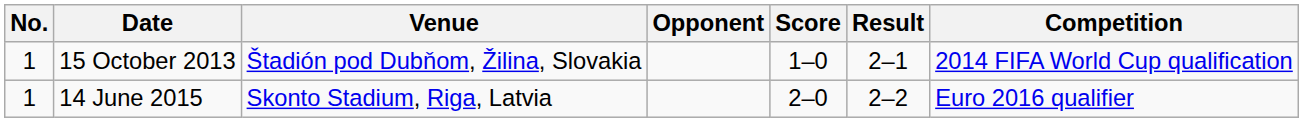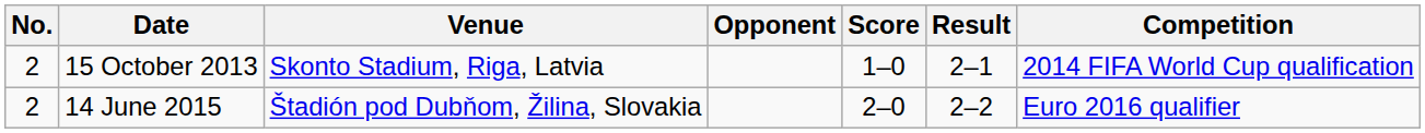 <table class="wikitable sortable">
 <tr>
 <th scope="col">No.</th>
 <th scope="col">Date</th>
 <th scope="col">Venue</th>
 <th scope="col">Opponent</th>
 <th scope="col">Score</th>
 <th scope="col">Result</th>
 <th scope="col">Competition</th>
 </tr>
 <tr>
-<td align="center">1</td>
+<td align="center">2</td>
 <td>15 October 2013</td>
-<td><a href='#'>Štadión pod Dubňom</a>, <a href='#'>Žilina</a>, Slovakia</td>
+<td><a href='#'>Skonto Stadium</a>, <a href='#'>Riga</a>, Latvia</td>
 <td></td>
 <td align="center">1–0</td>
 <td align="center">2–1</td>
 <td><a href='#'>2014 FIFA World Cup qualification</a></td>
 </tr>
 <tr>
-<td align="center">1</td>
+<td align="center">2</td>
 <td>14 June 2015</td>
-<td><a href='#'>Skonto Stadium</a>, <a href='#'>Riga</a>, Latvia</td>
+<td><a href='#'>Štadión pod Dubňom</a>, <a href='#'>Žilina</a>, Slovakia</td>
 <td></td>
 <td align="center">2–0</td>
 <td align="center">2–2</td>
 <td><a href='#'>Euro 2016 qualifier</a></td>
 </tr>
 </table>
